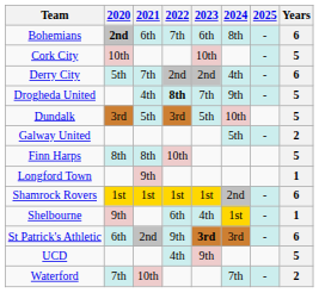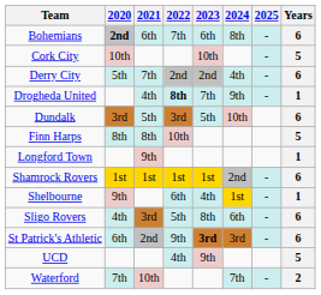 <table class="wikitable sortable" style="text-align:center; font-size:small;">
 <tr>
 <th>Team</th>
 <th><a href='#'>2020</a></th>
 <th><a href='#'>2021</a></th>
 <th><a href='#'>2022</a></th>
 <th><a href='#'>2023</a></th>
 <th><a href='#'>2024</a></th>
 <th><a href='#'>2025</a></th>
 <th>Years</th>
 </tr>
 <tr>
 <td><a href='#'>Bohemians</a></td>
 <td bgcolor="silver"><strong>2nd</strong></td>
 <td bgcolor="#cceeee">6th</td>
 <td bgcolor="#cceeee">7th</td>
 <td bgcolor="#cceeee">6th</td>
 <td bgcolor="#cceeee">8th</td>
 <td bgcolor="#cceeee">-</td>
 <th>6</th>
 </tr>
 <tr>
 <td><a href='#'>Cork City</a></td>
 <td bgcolor="#eecccc">10th</td>
 <td></td>
 <td></td>
 <td bgcolor="#eecccc">10th</td>
 <td></td>
 <td bgcolor="#cceeee">-</td>
 <th>5</th>
 </tr>
 <tr>
 <td><a href='#'>Derry City</a></td>
 <td bgcolor="#cceeee">5th</td>
 <td bgcolor="#cceeee">7th</td>
 <td bgcolor="silver">2nd</td>
 <td bgcolor="silver">2nd</td>
 <td bgcolor="#cceeee">4th</td>
 <td bgcolor="#cceeee">-</td>
 <th>6</th>
 </tr>
 <tr>
 <td><a href='#'>Drogheda United</a></td>
 <td></td>
 <td bgcolor="#cceeee">4th</td>
 <td bgcolor="#cceeee"><strong>8th</strong></td>
 <td bgcolor="#cceeee">7th</td>
 <td bgcolor="#cceeee">9th</td>
 <td bgcolor="#cceeee">-</td>
-<th>5</th>
+<th>1</th>
 </tr>
 <tr>
 <td><a href='#'>Dundalk</a></td>
 <td bgcolor="#CD7F32">3rd</td>
 <td bgcolor="#cceeee">5th</td>
 <td bgcolor="#CD7F32">3rd</td>
 <td bgcolor="#cceeee">5th</td>
 <td bgcolor="#eecccc">10th</td>
 <td></td>
-<th>5</th>
-</tr>
-<tr>
-<td><a href='#'>Galway United</a></td>
-<td></td>
-<td></td>
-<td></td>
-<td></td>
-<td bgcolor="#cceeee">5th</td>
-<td bgcolor="#cceeee">-</td>
-<th>2</th>
+<th>6</th>
 </tr>
 <tr>
 <td><a href='#'>Finn Harps</a></td>
 <td bgcolor="#cceeee">8th</td>
 <td bgcolor="#cceeee">8th</td>
 <td bgcolor="#eecccc">10th</td>
 <td></td>
 <td></td>
 <td></td>
 <th>5</th>
 </tr>
 <tr>
 <td><a href='#'>Longford Town</a></td>
 <td></td>
 <td bgcolor="#eecccc">9th</td>
 <td></td>
 <td></td>
 <td></td>
 <td></td>
 <th>1</th>
 </tr>
 <tr>
 <td><a href='#'>Shamrock Rovers</a></td>
 <td bgcolor="gold">1st</td>
 <td bgcolor="gold">1st</td>
 <td bgcolor="gold">1st</td>
 <td bgcolor="gold">1st</td>
 <td bgcolor="silver">2nd</td>
 <td bgcolor="#cceeee">-</td>
 <th>6</th>
 </tr>
 <tr>
 <td><a href='#'>Shelbourne</a></td>
 <td bgcolor="#eecccc">9th</td>
 <td></td>
 <td bgcolor="#cceeee">6th</td>
 <td bgcolor="#cceeee">4th</td>
 <td bgcolor="gold">1st</td>
 <td bgcolor="#cceeee">-</td>
 <th>1</th>
 </tr>
 <tr>
+<td><a href='#'>Sligo Rovers</a></td>
+<td bgcolor="#cceeee">4th</td>
+<td bgcolor="#CD7F32">3rd</td>
+<td bgcolor="#cceeee">5th</td>
+<td bgcolor="#cceeee">8th</td>
+<td bgcolor="#cceeee">6th</td>
+<td bgcolor="#cceeee">-</td>
+<th>6</th>
+</tr>
+<tr>
 <td><a href='#'>St Patrick's Athletic</a></td>
 <td bgcolor="#cceeee">6th</td>
 <td bgcolor="silver">2nd</td>
 <td bgcolor="#cceeee">9th</td>
 <td bgcolor="#CD7F32"><strong>3rd</strong></td>
 <td bgcolor="#CD7F32">3rd</td>
 <td bgcolor="#cceeee">-</td>
 <th>6</th>
 </tr>
 <tr>
 <td><a href='#'>UCD</a></td>
 <td></td>
 <td></td>
 <td bgcolor="#cceeee">4th</td>
 <td bgcolor="#eecccc">9th</td>
 <td></td>
 <td></td>
 <th>5</th>
 </tr>
 <tr>
 <td><a href='#'>Waterford</a></td>
 <td bgcolor="#cceeee">7th</td>
 <td bgcolor="#eecccc">10th</td>
 <td></td>
 <td></td>
 <td bgcolor="#cceeee">7th</td>
 <td bgcolor="#cceeee">-</td>
 <th>2</th>
 </tr>
 </table>
